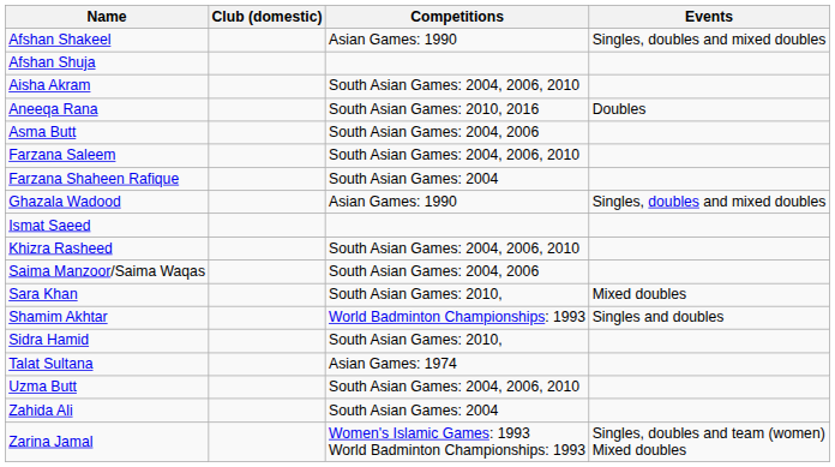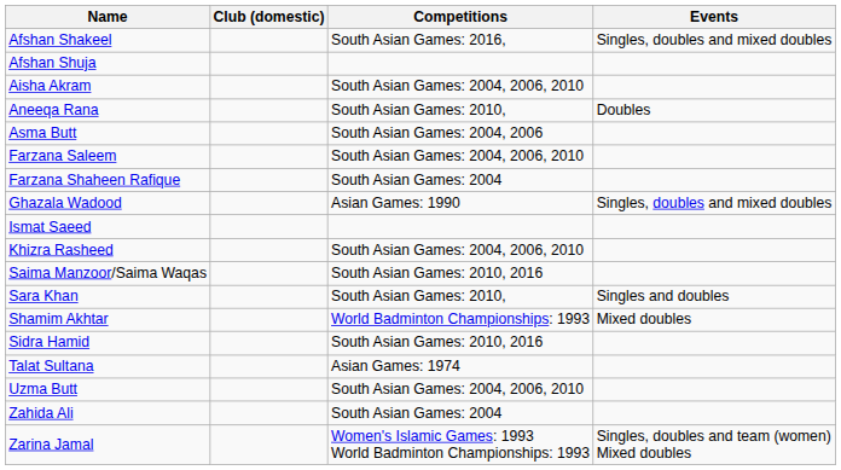 <table class="wikitable sortable">
 <tr>
 <th>Name</th>
 <th>Club (domestic)</th>
 <th>Competitions</th>
 <th>Events</th>
 </tr>
 <tr>
 <td><a href='#'>Afshan Shakeel</a></td>
 <td></td>
-<td>Asian Games: 1990</td>
+<td>South Asian Games: 2016,</td>
 <td>Singles, doubles and mixed doubles</td>
 </tr>
 <tr>
 <td><a href='#'>Afshan Shuja</a></td>
 <td></td>
 <td></td>
 <td></td>
 </tr>
 <tr>
 <td><a href='#'>Aisha Akram</a></td>
 <td></td>
 <td>South Asian Games: 2004, 2006, 2010</td>
 <td></td>
 </tr>
 <tr>
 <td><a href='#'>Aneeqa Rana</a></td>
 <td></td>
-<td>South Asian Games: 2010, 2016</td>
+<td>South Asian Games: 2010,</td>
 <td>Doubles</td>
 </tr>
 <tr>
 <td><a href='#'>Asma Butt</a></td>
 <td></td>
 <td>South Asian Games: 2004, 2006</td>
 <td></td>
 </tr>
 <tr>
 <td><a href='#'>Farzana Saleem</a></td>
 <td></td>
 <td>South Asian Games: 2004, 2006, 2010</td>
 <td></td>
 </tr>
 <tr>
 <td><a href='#'>Farzana Shaheen Rafique</a></td>
 <td></td>
 <td>South Asian Games: 2004</td>
 <td></td>
 </tr>
 <tr>
 <td><a href='#'>Ghazala Wadood</a></td>
 <td></td>
 <td>Asian Games: 1990</td>
 <td>Singles, <a href='#'>doubles</a> and mixed doubles</td>
 </tr>
 <tr>
 <td><a href='#'>Ismat Saeed</a></td>
 <td></td>
 <td></td>
 <td></td>
 </tr>
 <tr>
 <td><a href='#'>Khizra Rasheed</a></td>
 <td></td>
 <td>South Asian Games: 2004, 2006, 2010</td>
 <td></td>
 </tr>
 <tr>
 <td><a href='#'>Saima Manzoor</a>/Saima Waqas</td>
 <td></td>
-<td>South Asian Games: 2004, 2006</td>
+<td>South Asian Games: 2010, 2016</td>
 <td></td>
 </tr>
 <tr>
 <td><a href='#'>Sara Khan</a></td>
 <td></td>
 <td>South Asian Games: 2010,</td>
-<td>Mixed doubles</td>
+<td>Singles and doubles</td>
 </tr>
 <tr>
 <td><a href='#'>Shamim Akhtar</a></td>
 <td></td>
 <td><a href='#'>World Badminton Championships</a>: 1993</td>
-<td>Singles and doubles</td>
+<td>Mixed doubles</td>
 </tr>
 <tr>
 <td><a href='#'>Sidra Hamid</a></td>
 <td></td>
-<td>South Asian Games: 2010,</td>
+<td>South Asian Games: 2010, 2016</td>
 <td></td>
 </tr>
 <tr>
 <td><a href='#'>Talat Sultana</a></td>
 <td></td>
 <td>Asian Games: 1974</td>
 <td></td>
 </tr>
 <tr>
 <td><a href='#'>Uzma Butt</a></td>
 <td></td>
 <td>South Asian Games: 2004, 2006, 2010</td>
 <td></td>
 </tr>
 <tr>
 <td><a href='#'>Zahida Ali</a></td>
 <td></td>
 <td>South Asian Games: 2004</td>
 <td></td>
 </tr>
 <tr>
 <td><a href='#'>Zarina Jamal</a></td>
 <td></td>
 <td><a href='#'>Women's Islamic Games</a>: 1993<br>World Badminton Championships: 1993</td>
 <td>Singles, doubles and team (women)<br>Mixed doubles</td>
 </tr>
 </table>
